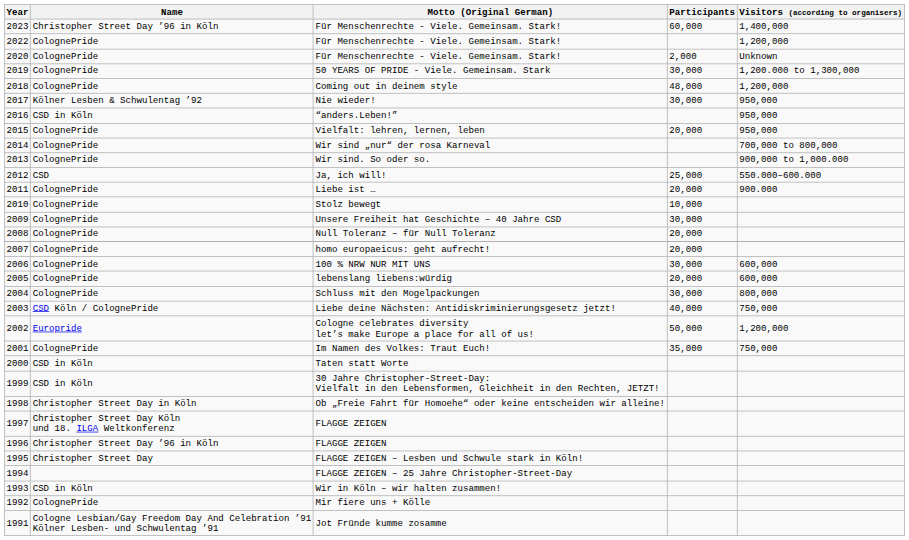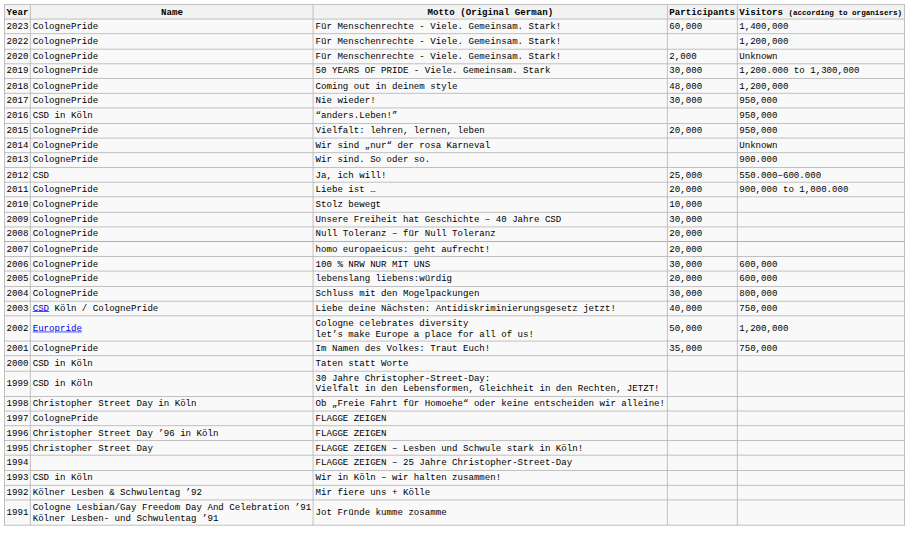 <table class="wikitable toptextcells">
 <tr class="hintergrundfarbe6">
 <th>Year</th>
 <th>Name</th>
 <th>Motto (Original German)</th>
 <th>Participants</th>
 <th>Visitors <small>(according to organisers)</small></th>
 </tr>
 <tr>
 <td>2023</td>
-<td>Christopher Street Day ’96 in Köln</td>
+<td>ColognePride</td>
 <td>Für Menschenrechte - Viele. Gemeinsam. Stark!</td>
 <td>60,000</td>
 <td>1,400,000</td>
 </tr>
 <tr>
 <td>2022</td>
 <td>ColognePride</td>
 <td>Für Menschenrechte - Viele. Gemeinsam. Stark!</td>
 <td></td>
 <td>1,200,000</td>
 </tr>
 <tr>
 <td>2020</td>
 <td>ColognePride</td>
 <td>Für Menschenrechte - Viele. Gemeinsam. Stark!</td>
 <td>2,000</td>
 <td>Unknown</td>
 </tr>
 <tr>
 <td>2019</td>
 <td>ColognePride</td>
 <td>50 YEARS OF PRIDE - Viele. Gemeinsam. Stark</td>
 <td>30,000</td>
 <td>1,200.000 to 1,300,000</td>
 </tr>
 <tr>
 <td>2018</td>
 <td>ColognePride</td>
 <td>Coming out in deinem style</td>
 <td>48,000</td>
 <td>1,200,000</td>
 </tr>
 <tr>
 <td>2017</td>
-<td>Kölner Lesben & Schwulentag ’92</td>
+<td>ColognePride</td>
 <td>Nie wieder!</td>
 <td>30,000</td>
 <td>950,000</td>
 </tr>
 <tr>
 <td>2016</td>
 <td>CSD in Köln</td>
 <td>“anders.Leben!”</td>
 <td></td>
 <td>950,000</td>
 </tr>
 <tr>
 <td>2015</td>
 <td>ColognePride</td>
 <td>Vielfalt: lehren, lernen, leben</td>
 <td>20,000</td>
 <td>950,000</td>
 </tr>
 <tr>
 <td>2014</td>
 <td>ColognePride</td>
 <td>Wir sind „nur“ der rosa Karneval</td>
 <td></td>
-<td>700,000 to 800,000</td>
+<td>Unknown</td>
 </tr>
 <tr>
 <td>2013</td>
 <td>ColognePride</td>
 <td>Wir sind. So oder so.</td>
 <td></td>
-<td>900,000 to 1,000.000</td>
+<td>900.000</td>
 </tr>
 <tr>
 <td>2012</td>
 <td>CSD</td>
 <td>Ja, ich will!</td>
 <td>25,000</td>
 <td>550.000–600.000</td>
 </tr>
 <tr>
 <td>2011</td>
 <td>ColognePride</td>
 <td>Liebe ist …</td>
 <td>20,000</td>
-<td>900.000</td>
+<td>900,000 to 1,000.000</td>
 </tr>
 <tr>
 <td>2010</td>
 <td>ColognePride</td>
 <td>Stolz bewegt</td>
 <td>10,000</td>
 <td></td>
 </tr>
 <tr>
 <td>2009</td>
 <td>ColognePride</td>
 <td>Unsere Freiheit hat Geschichte – 40 Jahre CSD</td>
 <td>30,000</td>
 <td></td>
 </tr>
 <tr>
 <td>2008</td>
 <td>ColognePride</td>
 <td>Null Toleranz – für Null Toleranz</td>
 <td>20,000</td>
 <td></td>
 </tr>
 <tr>
 </tr>
 <tr>
 <td>2007</td>
 <td>ColognePride</td>
 <td>homo europaeicus: geht aufrecht!</td>
 <td>20,000</td>
 <td></td>
 </tr>
 <tr>
 <td>2006</td>
 <td>ColognePride</td>
 <td>100 % NRW NUR MIT UNS</td>
 <td>30,000</td>
 <td>600,000</td>
 </tr>
 <tr>
 <td>2005</td>
 <td>ColognePride</td>
 <td>lebenslang liebens:würdig</td>
 <td>20,000</td>
 <td>600,000</td>
 </tr>
 <tr>
 <td>2004</td>
 <td>ColognePride</td>
 <td>Schluss mit den Mogelpackungen</td>
 <td>30,000</td>
 <td>800,000</td>
 </tr>
 <tr>
 <td>2003</td>
 <td><a href='#'>CSD</a> Köln / ColognePride</td>
 <td>Liebe deine Nächsten: Antidiskriminierungsgesetz jetzt!</td>
 <td>40,000</td>
 <td>750,000</td>
 </tr>
 <tr>
 <td>2002</td>
 <td><a href='#'>Europride</a></td>
 <td>Cologne celebrates diversity<br>let’s make Europe a place for all of us!</td>
 <td>50,000</td>
 <td>1,200,000</td>
 </tr>
 <tr>
 <td>2001</td>
 <td>ColognePride</td>
 <td>Im Namen des Volkes: Traut Euch!</td>
 <td>35,000</td>
 <td>750,000</td>
 </tr>
 <tr>
 <td>2000</td>
 <td>CSD in Köln</td>
 <td>Taten statt Worte</td>
 <td></td>
 <td></td>
 </tr>
 <tr>
 <td>1999</td>
 <td>CSD in Köln</td>
 <td>30 Jahre Christopher-Street-Day:<br>Vielfalt in den Lebensformen, Gleichheit in den Rechten, JETZT!</td>
 <td></td>
 <td></td>
 </tr>
 <tr>
 <td>1998</td>
 <td>Christopher Street Day in Köln</td>
 <td>Ob „Freie Fahrt für Homoehe“ oder keine entscheiden wir alleine!</td>
 <td></td>
 <td></td>
 </tr>
 <tr>
 <td>1997</td>
-<td>Christopher Street Day Köln<br>und 18. <a href='#'>ILGA</a> Weltkonferenz</td>
+<td>ColognePride</td>
 <td>FLAGGE ZEIGEN</td>
 <td></td>
 <td></td>
 </tr>
 <tr>
 <td>1996</td>
 <td>Christopher Street Day ’96 in Köln</td>
 <td>FLAGGE ZEIGEN</td>
 <td></td>
 <td></td>
 </tr>
 <tr>
 <td>1995</td>
 <td>Christopher Street Day</td>
 <td>FLAGGE ZEIGEN – Lesben und Schwule stark in Köln!</td>
 <td></td>
 <td></td>
 </tr>
 <tr>
 <td>1994</td>
 <td></td>
 <td>FLAGGE ZEIGEN – 25 Jahre Christopher-Street-Day</td>
 <td></td>
 <td></td>
 </tr>
 <tr>
 <td>1993</td>
 <td>CSD in Köln</td>
 <td>Wir in Köln – wir halten zusammen!</td>
 <td></td>
 <td></td>
 </tr>
 <tr>
 <td>1992</td>
-<td>ColognePride</td>
+<td>Kölner Lesben & Schwulentag ’92</td>
 <td>Mir fiere uns + Kölle</td>
 <td></td>
 <td></td>
 </tr>
 <tr>
 <td>1991</td>
 <td>Cologne Lesbian/Gay Freedom Day And Celebration ’91<br>Kölner Lesben- und Schwulentag ’91</td>
 <td>Jot Fründe kumme zosamme</td>
 <td></td>
 <td></td>
 </tr>
 </table>
